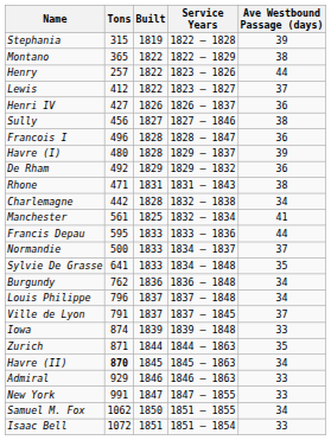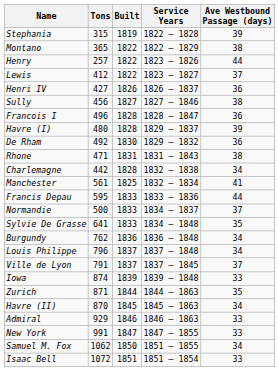 <table Class="wikitable">
 <tr>
 <th>Name</th>
 <th>Tons</th>
 <th>Built</th>
 <th>Service<br>Years</th>
 <th>Ave Westbound<br>Passage (days)</th>
 </tr>
 <tr>
 <td><em>Stephania</em></td>
 <td style="text-align:center;">315</td>
 <td style="text-align:center;">1819</td>
 <td style="text-align:center;">1822 – 1828</td>
 <td style="text-align:center;">39</td>
 </tr>
 <tr>
 <td><em>Montano</em></td>
 <td style="text-align:center;">365</td>
 <td style="text-align:center;">1822</td>
 <td style="text-align:center;">1822 – 1829</td>
 <td style="text-align:center;">38</td>
 </tr>
 <tr>
 <td><em>Henry</em></td>
 <td style="text-align:center;">257</td>
 <td style="text-align:center;">1822</td>
 <td style="text-align:center;">1823 – 1826</td>
 <td style="text-align:center;">44</td>
 </tr>
 <tr>
 <td><em>Lewis</em></td>
 <td style="text-align:center;">412</td>
 <td style="text-align:center;">1822</td>
 <td style="text-align:center;">1823 – 1827</td>
 <td style="text-align:center;">37</td>
 </tr>
 <tr>
 <td><em>Henri IV</em></td>
 <td style="text-align:center;">427</td>
 <td style="text-align:center;">1826</td>
 <td style="text-align:center;">1826 – 1837</td>
 <td style="text-align:center;">36</td>
 </tr>
 <tr>
 <td><em>Sully</em></td>
 <td style="text-align:center;">456</td>
 <td style="text-align:center;">1827</td>
 <td style="text-align:center;">1827 – 1846</td>
 <td style="text-align:center;">38</td>
 </tr>
 <tr>
 <td><em>Francois I</em></td>
 <td style="text-align:center;">496</td>
 <td style="text-align:center;">1828</td>
 <td style="text-align:center;">1828 – 1847</td>
 <td style="text-align:center;">36</td>
 </tr>
 <tr>
 <td><em>Havre (I)</em></td>
 <td style="text-align:center;">480</td>
 <td style="text-align:center;">1828</td>
 <td style="text-align:center;">1829 – 1837</td>
 <td style="text-align:center;">39</td>
 </tr>
 <tr>
 <td><em>De Rham</em></td>
 <td style="text-align:center;">492</td>
-<td style="text-align:center;">1829</td>
+<td style="text-align:center;">1830</td>
 <td style="text-align:center;">1829 – 1832</td>
 <td style="text-align:center;">36</td>
 </tr>
 <tr>
 <td><em>Rhone</em></td>
 <td style="text-align:center;">471</td>
 <td style="text-align:center;">1831</td>
 <td style="text-align:center;">1831 – 1843</td>
 <td style="text-align:center;">38</td>
 </tr>
 <tr>
 <td><em>Charlemagne</em></td>
 <td style="text-align:center;">442</td>
 <td style="text-align:center;">1828</td>
 <td style="text-align:center;">1832 – 1838</td>
 <td style="text-align:center;">34</td>
 </tr>
 <tr>
 <td><em>Manchester</em></td>
 <td style="text-align:center;">561</td>
 <td style="text-align:center;">1825</td>
 <td style="text-align:center;">1832 – 1834</td>
 <td style="text-align:center;">41</td>
 </tr>
 <tr>
 <td><em>Francis Depau</em></td>
 <td style="text-align:center;">595</td>
 <td style="text-align:center;">1833</td>
 <td style="text-align:center;">1833 – 1836</td>
 <td style="text-align:center;">44</td>
 </tr>
 <tr>
 <td><em>Normandie</em></td>
 <td style="text-align:center;">500</td>
 <td style="text-align:center;">1833</td>
 <td style="text-align:center;">1834 – 1837</td>
 <td style="text-align:center;">37</td>
 </tr>
 <tr>
 <td><em>Sylvie De Grasse</em></td>
 <td style="text-align:center;">641</td>
 <td style="text-align:center;">1833</td>
 <td style="text-align:center;">1834 – 1848</td>
 <td style="text-align:center;">35</td>
 </tr>
 <tr>
 <td><em>Burgundy</em></td>
 <td style="text-align:center;">762</td>
 <td style="text-align:center;">1836</td>
 <td style="text-align:center;">1836 – 1848</td>
 <td style="text-align:center;">34</td>
 </tr>
 <tr>
 <td><em>Louis Philippe</em></td>
 <td style="text-align:center;">796</td>
 <td style="text-align:center;">1837</td>
 <td style="text-align:center;">1837 – 1848</td>
 <td style="text-align:center;">34</td>
 </tr>
 <tr>
 <td><em>Ville de Lyon</em></td>
 <td style="text-align:center;">791</td>
 <td style="text-align:center;">1837</td>
 <td style="text-align:center;">1837 – 1845</td>
 <td style="text-align:center;">37</td>
 </tr>
 <tr>
 <td><em>Iowa</em></td>
 <td style="text-align:center;">874</td>
 <td style="text-align:center;">1839</td>
 <td style="text-align:center;">1839 – 1848</td>
 <td style="text-align:center;">33</td>
 </tr>
 <tr>
 <td><em>Zurich</em></td>
 <td style="text-align:center;">871</td>
 <td style="text-align:center;">1844</td>
 <td style="text-align:center;">1844 – 1863</td>
 <td style="text-align:center;">35</td>
 </tr>
 <tr>
 <td><em>Havre (II)</em></td>
-<td style="text-align:center;"><strong>870</strong></td>
+<td style="text-align:center;">870</td>
 <td style="text-align:center;">1845</td>
 <td style="text-align:center;">1845 – 1863</td>
 <td style="text-align:center;">34</td>
 </tr>
 <tr>
 <td><em>Admiral</em></td>
 <td style="text-align:center;">929</td>
 <td style="text-align:center;">1846</td>
 <td style="text-align:center;">1846 – 1863</td>
 <td style="text-align:center;">33</td>
 </tr>
 <tr>
 <td><em>New York</em></td>
 <td style="text-align:center;">991</td>
 <td style="text-align:center;">1847</td>
 <td style="text-align:center;">1847 – 1855</td>
 <td style="text-align:center;">33</td>
 </tr>
 <tr>
 <td><em>Samuel M. Fox</em></td>
 <td style="text-align:center;">1062</td>
 <td style="text-align:center;">1850</td>
 <td style="text-align:center;">1851 – 1855</td>
 <td style="text-align:center;">34</td>
 </tr>
 <tr>
 <td><em>Isaac Bell</em></td>
 <td style="text-align:center;">1072</td>
 <td style="text-align:center;">1851</td>
 <td style="text-align:center;">1851 – 1854</td>
 <td style="text-align:center;">33</td>
 </tr>
 </table>
